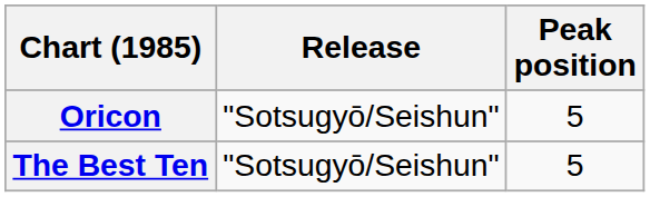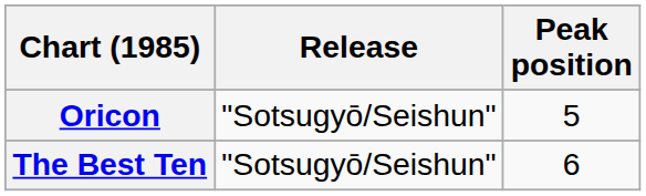 <table class="wikitable plainrowheaders sortable" style="text-align:center;">
 <tr>
 <th scope="col">Chart (1985)</th>
 <th scope="col">Release</th>
 <th scope="col">Peak<br>position</th>
 </tr>
 <tr>
 <th scope="row"><a href='#'>Oricon</a></th>
 <td>"Sotsugyō/Seishun"</td>
 <td>5</td>
 </tr>
 <tr>
 <th scope="row"><a href='#'>The Best Ten</a></th>
 <td>"Sotsugyō/Seishun"</td>
-<td>5</td>
+<td>6</td>
 </tr>
 </table>
